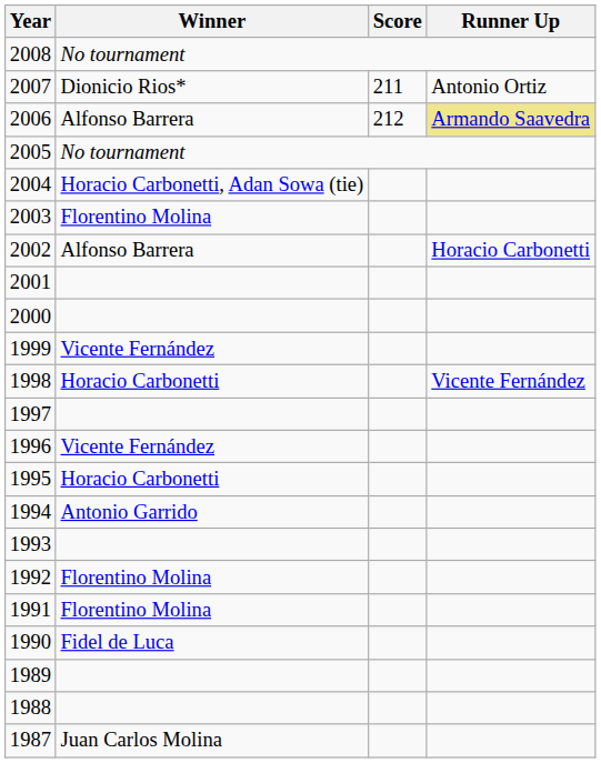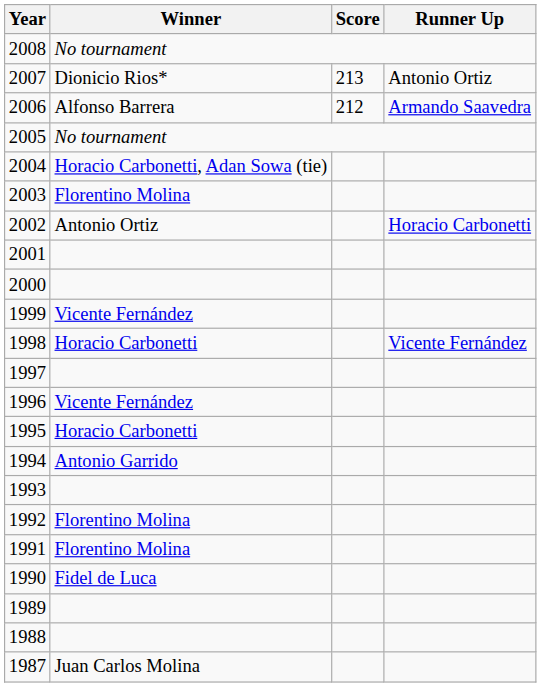 <table class=wikitable>
 <tr>
 <th>Year</th>
 <th>Winner</th>
 <th>Score</th>
 <th>Runner Up</th>
 </tr>
 <tr>
 <td>2008</td>
 <td colspan=3><em>No tournament</em></td>
 </tr>
 <tr>
 <td>2007</td>
 <td>Dionicio Rios*</td>
-<td>211</td>
+<td>213</td>
 <td>Antonio Ortiz</td>
 </tr>
 <tr>
 <td>2006</td>
 <td>Alfonso Barrera</td>
 <td>212</td>
-<td style="background: khaki;"><a href='#'>Armando Saavedra</a></td>
+<td><a href='#'>Armando Saavedra</a></td>
 </tr>
 <tr>
 <td>2005</td>
 <td colspan=3><em>No tournament</em></td>
 </tr>
 <tr>
 <td>2004</td>
 <td><a href='#'>Horacio Carbonetti</a>, <a href='#'>Adan Sowa</a> (tie)</td>
 <td></td>
 <td></td>
 </tr>
 <tr>
 <td>2003</td>
 <td><a href='#'>Florentino Molina</a></td>
 <td></td>
 <td></td>
 </tr>
 <tr>
 <td>2002</td>
-<td>Alfonso Barrera</td>
+<td>Antonio Ortiz</td>
 <td></td>
 <td><a href='#'>Horacio Carbonetti</a></td>
 </tr>
 <tr>
 <td>2001</td>
 <td></td>
 <td></td>
 <td></td>
 </tr>
 <tr>
 <td>2000</td>
 <td></td>
 <td></td>
 <td></td>
 </tr>
 <tr>
 <td>1999</td>
 <td><a href='#'>Vicente Fernández</a></td>
 <td></td>
 <td></td>
 </tr>
 <tr>
 <td>1998</td>
 <td><a href='#'>Horacio Carbonetti</a></td>
 <td></td>
 <td><a href='#'>Vicente Fernández</a></td>
 </tr>
 <tr>
 <td>1997</td>
 <td></td>
 <td></td>
 <td></td>
 </tr>
 <tr>
 <td>1996</td>
 <td><a href='#'>Vicente Fernández</a></td>
 <td></td>
 <td></td>
 </tr>
 <tr>
 <td>1995</td>
 <td><a href='#'>Horacio Carbonetti</a></td>
 <td></td>
 <td></td>
 </tr>
 <tr>
 <td>1994</td>
 <td><a href='#'>Antonio Garrido</a></td>
 <td></td>
 <td></td>
 </tr>
 <tr>
 <td>1993</td>
 <td></td>
 <td></td>
 <td></td>
 </tr>
 <tr>
 <td>1992</td>
 <td><a href='#'>Florentino Molina</a></td>
 <td></td>
 <td></td>
 </tr>
 <tr>
 <td>1991</td>
 <td><a href='#'>Florentino Molina</a></td>
 <td></td>
 <td></td>
 </tr>
 <tr>
 <td>1990</td>
 <td><a href='#'>Fidel de Luca</a></td>
 <td></td>
 <td></td>
 </tr>
 <tr>
 <td>1989</td>
 <td></td>
 <td></td>
 <td></td>
 </tr>
 <tr>
 <td>1988</td>
 <td></td>
 <td></td>
 <td></td>
 </tr>
 <tr>
 <td>1987</td>
 <td>Juan Carlos Molina</td>
 <td></td>
 <td></td>
 </tr>
 </table>
